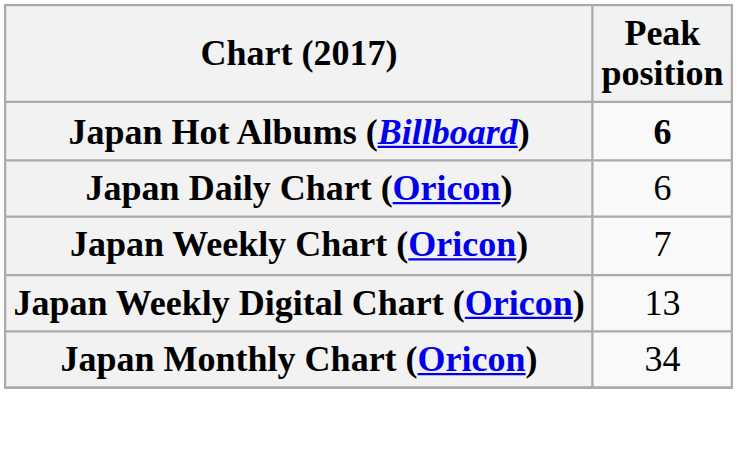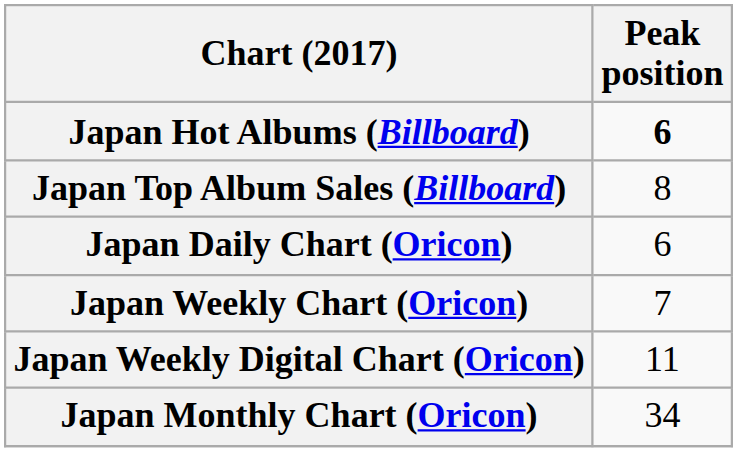 <table class="wikitable sortable plainrowheaders" style="text-align:center">
 <tr>
 <th scope="col">Chart (2017)</th>
 <th scope="col">Peak<br>position</th>
 </tr>
 <tr>
 <th scope="row">Japan Hot Albums (<em><a href='#'>Billboard</a></em>)</th>
 <td><strong>6</strong></td>
+</tr>
+<tr>
+<th scope="row">Japan Top Album Sales (<em><a href='#'>Billboard</a></em>)</th>
+<td>8</td>
 </tr>
 <tr>
 <th scope="row">Japan Daily Chart (<a href='#'>Oricon</a>)</th>
 <td>6</td>
 </tr>
 <tr>
 <th scope="row">Japan Weekly Chart (<a href='#'>Oricon</a>)</th>
 <td>7</td>
 </tr>
 <tr>
 <th scope="row">Japan Weekly Digital Chart (<a href='#'>Oricon</a>)</th>
-<td>13</td>
+<td>11</td>
 </tr>
 <tr>
 <th scope="row">Japan Monthly Chart (<a href='#'>Oricon</a>)</th>
 <td>34</td>
 </tr>
 <tr>
 </tr>
 </table>
